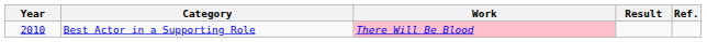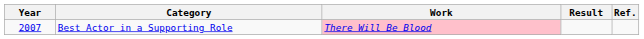 <table class=wikitable>
 <tr>
 <th scope="col" style="width:5em;">Year</th>
 <th scope="col" style="width:28em;">Category</th>
 <th scope="col" style="width:25em;">Work</th>
 <th scope="col" style="width:5em;">Result</th>
 <th>Ref.</th>
 </tr>
 <tr>
-<td style="text-align:center;"><a href='#'>2010</a></td>
+<td style="text-align:center;"><a href='#'>2007</a></td>
 <td><a href='#'>Best Actor in a Supporting Role</a></td>
 <td style="background: pink;"><em><a href='#'>There Will Be Blood</a></em></td>
 <td></td>
 <td style="text-align:center;"></td>
 </tr>
 </table>
